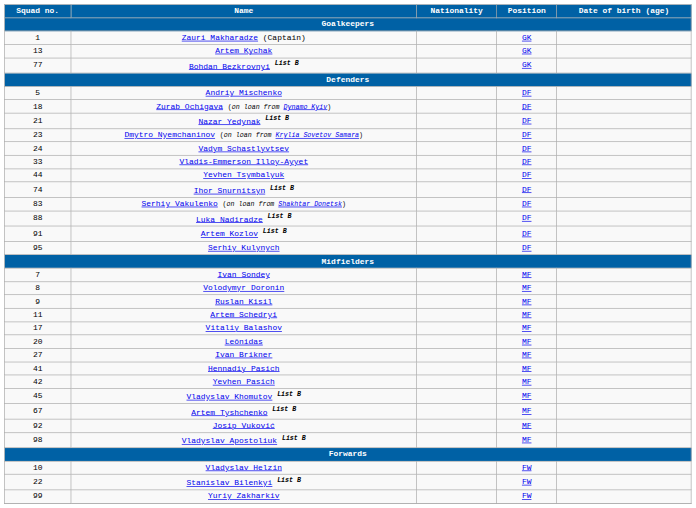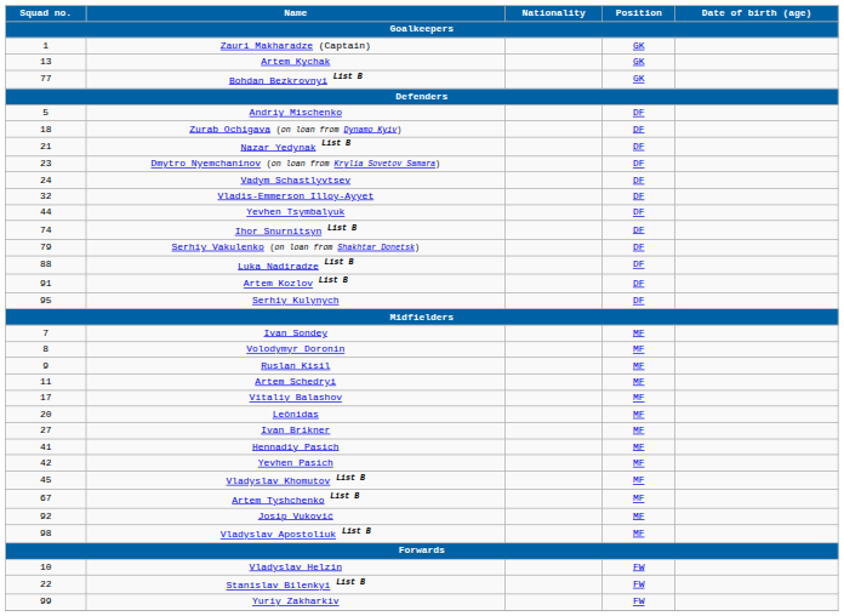 <table class="wikitable" style="text-align:center; font-size:90%; width:80%">
 <tr>
 <th style="background:#0061A5; color:white; text-align:center">Squad no.</th>
 <th style="background:#0061A5; color:white; text-align:center">Name</th>
 <th style="background:#0061A5; color:white; text-align:center">Nationality</th>
 <th style="background:#0061A5; color:white; text-align:center">Position</th>
 <th style="background:#0061A5; color:white; text-align:center">Date of birth (age)</th>
 </tr>
 <tr>
 <th colspan="6" style="background:#0061A5; color:white; text-align:center">Goalkeepers</th>
 </tr>
 <tr>
 <td>1</td>
 <td><a href='#'>Zauri Makharadze</a> (Captain)</td>
 <td></td>
 <td><a href='#'>GK</a></td>
 <td></td>
 </tr>
 <tr>
 <td>13</td>
 <td><a href='#'>Artem Kychak</a></td>
 <td></td>
 <td><a href='#'>GK</a></td>
 <td></td>
 </tr>
 <tr>
 <td>77</td>
 <td><a href='#'>Bohdan Bezkrovnyi</a> <sup><strong><em>List B</em></strong></sup></td>
 <td></td>
 <td><a href='#'>GK</a></td>
 <td></td>
 </tr>
 <tr>
 <th colspan="6" style="background:#0061A5; color:white; text-align:center">Defenders</th>
 </tr>
 <tr>
 <td>5</td>
 <td><a href='#'>Andriy Mischenko</a></td>
 <td></td>
 <td><a href='#'>DF</a></td>
 <td></td>
 </tr>
 <tr>
 <td>18</td>
 <td><a href='#'>Zurab Ochigava</a> <small> (<em>on loan from <a href='#'>Dynamo Kyiv</a></em>)</small></td>
 <td></td>
 <td><a href='#'>DF</a></td>
 <td></td>
 </tr>
 <tr>
 <td>21</td>
 <td><a href='#'>Nazar Yedynak</a> <sup><strong><em>List B</em></strong></sup></td>
 <td></td>
 <td><a href='#'>DF</a></td>
 <td></td>
 </tr>
 <tr>
 <td>23</td>
 <td><a href='#'>Dmytro Nyemchaninov</a> <small> (<em>on loan from <a href='#'>Krylia Sovetov Samara</a></em>)</small></td>
 <td></td>
 <td><a href='#'>DF</a></td>
 <td></td>
 </tr>
 <tr>
 <td>24</td>
 <td><a href='#'>Vadym Schastlyvtsev</a></td>
 <td></td>
 <td><a href='#'>DF</a></td>
 <td></td>
 </tr>
 <tr>
-<td>33</td>
+<td>32</td>
 <td><a href='#'>Vladis-Emmerson Illoy-Ayyet</a></td>
 <td></td>
 <td><a href='#'>DF</a></td>
 <td></td>
 </tr>
 <tr>
 <td>44</td>
 <td><a href='#'>Yevhen Tsymbalyuk</a></td>
 <td></td>
 <td><a href='#'>DF</a></td>
 <td></td>
 </tr>
 <tr>
 <td>74</td>
 <td><a href='#'>Ihor Snurnitsyn</a> <sup><strong><em>List B</em></strong></sup></td>
 <td></td>
 <td><a href='#'>DF</a></td>
 <td></td>
 </tr>
 <tr>
-<td>83</td>
+<td>79</td>
 <td><a href='#'>Serhiy Vakulenko</a> <small> (<em>on loan from <a href='#'>Shakhtar Donetsk</a></em>)</small></td>
 <td></td>
 <td><a href='#'>DF</a></td>
 <td></td>
 </tr>
 <tr>
 <td>88</td>
 <td><a href='#'>Luka Nadiradze</a> <sup><strong><em>List B</em></strong></sup></td>
 <td></td>
 <td><a href='#'>DF</a></td>
 <td></td>
 </tr>
 <tr>
 <td>91</td>
 <td><a href='#'>Artem Kozlov</a> <sup><strong><em>List B</em></strong></sup></td>
 <td></td>
 <td><a href='#'>DF</a></td>
 <td></td>
 </tr>
 <tr>
 <td>95</td>
 <td><a href='#'>Serhiy Kulynych</a></td>
 <td></td>
 <td><a href='#'>DF</a></td>
 <td></td>
 </tr>
 <tr>
 <th colspan="6" style="background:#0061A5; color:white; text-align:center">Midfielders</th>
 </tr>
 <tr>
 <td>7</td>
 <td><a href='#'>Ivan Sondey</a></td>
 <td></td>
 <td><a href='#'>MF</a></td>
 <td></td>
 </tr>
 <tr>
 <td>8</td>
 <td><a href='#'>Volodymyr Doronin</a></td>
 <td></td>
 <td><a href='#'>MF</a></td>
 <td></td>
 </tr>
 <tr>
 <td>9</td>
 <td><a href='#'>Ruslan Kisil</a></td>
 <td></td>
 <td><a href='#'>MF</a></td>
 <td></td>
 </tr>
 <tr>
 <td>11</td>
 <td><a href='#'>Artem Schedryi</a></td>
 <td></td>
 <td><a href='#'>MF</a></td>
 <td></td>
 </tr>
 <tr>
 <td>17</td>
 <td><a href='#'>Vitaliy Balashov</a></td>
 <td></td>
 <td><a href='#'>MF</a></td>
 <td></td>
 </tr>
 <tr>
 <td>20</td>
 <td><a href='#'>Leônidas</a></td>
 <td></td>
 <td><a href='#'>MF</a></td>
 <td></td>
 </tr>
 <tr>
 <td>27</td>
 <td><a href='#'>Ivan Brikner</a></td>
 <td></td>
 <td><a href='#'>MF</a></td>
 <td></td>
 </tr>
 <tr>
 <td>41</td>
 <td><a href='#'>Hennadiy Pasich</a></td>
 <td></td>
 <td><a href='#'>MF</a></td>
 <td></td>
 </tr>
 <tr>
 <td>42</td>
 <td><a href='#'>Yevhen Pasich</a></td>
 <td></td>
 <td><a href='#'>MF</a></td>
 <td></td>
 </tr>
 <tr>
 <td>45</td>
 <td><a href='#'>Vladyslav Khomutov</a> <sup><strong><em>List B</em></strong></sup></td>
 <td></td>
 <td><a href='#'>MF</a></td>
 <td></td>
 </tr>
 <tr>
 <td>67</td>
 <td><a href='#'>Artem Tyshchenko</a> <sup><strong><em>List B</em></strong></sup></td>
 <td></td>
 <td><a href='#'>MF</a></td>
 <td></td>
 </tr>
 <tr>
 <td>92</td>
 <td><a href='#'>Josip Vuković</a></td>
 <td></td>
 <td><a href='#'>MF</a></td>
 <td></td>
 </tr>
 <tr>
 <td>98</td>
 <td><a href='#'>Vladyslav Apostoliuk</a> <sup><strong><em>List B</em></strong></sup></td>
 <td></td>
 <td><a href='#'>MF</a></td>
 <td></td>
 </tr>
 <tr>
 <th colspan="7" style="background:#0061A5; color:white; text-align:center">Forwards</th>
 </tr>
 <tr>
 <td>10</td>
 <td><a href='#'>Vladyslav Helzin</a></td>
 <td></td>
 <td><a href='#'>FW</a></td>
 <td></td>
 </tr>
 <tr>
 <td>22</td>
 <td><a href='#'>Stanislav Bilenkyi</a> <sup><strong><em>List B</em></strong></sup></td>
 <td></td>
 <td><a href='#'>FW</a></td>
 <td></td>
 </tr>
 <tr>
 <td>99</td>
 <td><a href='#'>Yuriy Zakharkiv</a></td>
 <td></td>
 <td><a href='#'>FW</a></td>
 <td></td>
 </tr>
 <tr>
 </tr>
 </table>
